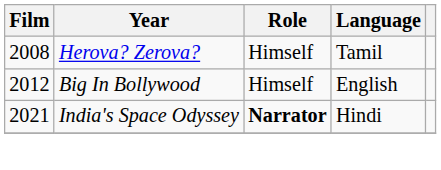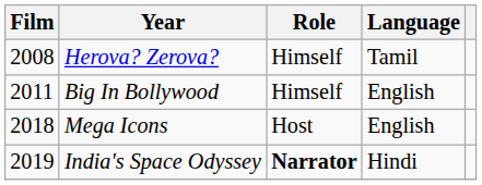 <table class="wikitable sortable">
 <tr>
 <th>Film</th>
 <th>Year</th>
 <th>Role</th>
 <th>Language</th>
 <th scope="col" class="unsortable"></th>
 </tr>
 <tr>
 <td>2008</td>
 <td><em><a href='#'>Herova? Zerova?</a></em></td>
 <td>Himself</td>
 <td>Tamil</td>
 <td style="text-align:center;"></td>
 </tr>
 <tr>
-<td>2012</td>
+<td>2011</td>
 <td><em>Big In Bollywood</em></td>
 <td>Himself</td>
 <td>English</td>
 <td style="text-align:center;"></td>
 </tr>
 <tr>
-<td>2021</td>
+<td>2018</td>
+<td><em>Mega Icons</em></td>
+<td>Host</td>
+<td>English</td>
+<td style="text-align:center;"></td>
+</tr>
+<tr>
+<td>2019</td>
 <td><em>India's Space Odyssey</em></td>
 <td><strong>Narrator</strong></td>
 <td>Hindi</td>
 <td style="text-align:center;"></td>
 </tr>
 <tr>
 </tr>
 </table>
